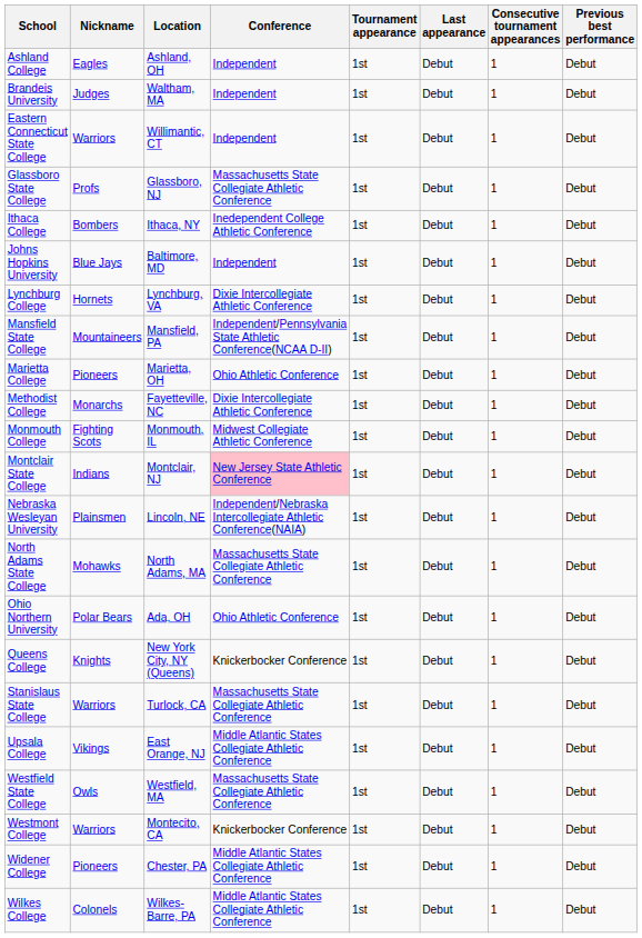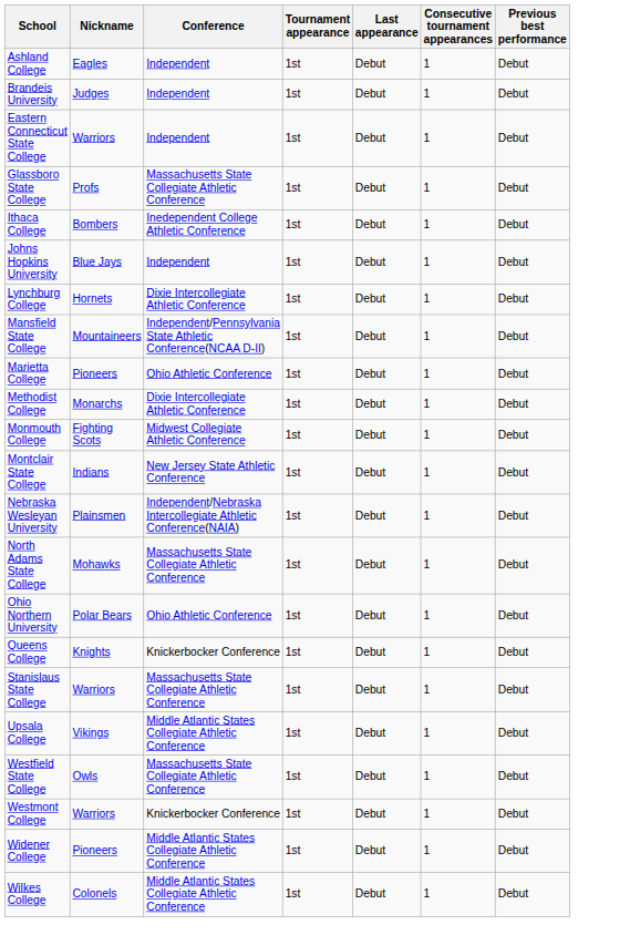 <table class="wikitable sortable">
 <tr>
 <th>School</th>
 <th>Nickname</th>
-<th>Location</th>
 <th>Conference</th>
 <th data-sort-type="number">Tournament<br>appearance</th>
 <th data-sort-type="number">Last<br>appearance</th>
 <th>Consecutive<br>tournament<br>appearances</th>
 <th>Previous best<br>performance</th>
 </tr>
 <tr>
 <td><a href='#'>Ashland College</a></td>
 <td><a href='#'>Eagles</a></td>
-<td><a href='#'>Ashland, OH</a></td>
 <td><a href='#'>Independent</a></td>
 <td>1st</td>
 <td>Debut</td>
 <td>1</td>
 <td>Debut</td>
 </tr>
 <tr>
 <td><a href='#'>Brandeis University</a></td>
 <td><a href='#'>Judges</a></td>
-<td><a href='#'>Waltham, MA</a></td>
 <td><a href='#'>Independent</a></td>
 <td>1st</td>
 <td>Debut</td>
 <td>1</td>
 <td>Debut</td>
 </tr>
 <tr>
 <td><a href='#'>Eastern Connecticut State College</a></td>
 <td><a href='#'>Warriors</a></td>
-<td><a href='#'>Willimantic, CT</a></td>
 <td><a href='#'>Independent</a></td>
 <td>1st</td>
 <td>Debut</td>
 <td>1</td>
 <td>Debut</td>
 </tr>
 <tr>
 <td><a href='#'>Glassboro State College</a></td>
 <td><a href='#'>Profs</a></td>
-<td><a href='#'>Glassboro, NJ</a></td>
 <td><a href='#'>Massachusetts State Collegiate Athletic Conference</a></td>
 <td>1st</td>
 <td>Debut</td>
 <td>1</td>
 <td>Debut</td>
 </tr>
 <tr>
 <td><a href='#'>Ithaca College</a></td>
 <td><a href='#'>Bombers</a></td>
-<td><a href='#'>Ithaca, NY</a></td>
 <td><a href='#'>Inedependent College Athletic Conference</a></td>
 <td>1st</td>
 <td>Debut</td>
 <td>1</td>
 <td>Debut</td>
 </tr>
 <tr>
 <td><a href='#'>Johns Hopkins University</a></td>
 <td><a href='#'>Blue Jays</a></td>
-<td><a href='#'>Baltimore, MD</a></td>
 <td><a href='#'>Independent</a></td>
 <td>1st</td>
 <td>Debut</td>
 <td>1</td>
 <td>Debut</td>
 </tr>
 <tr>
 <td><a href='#'>Lynchburg College</a></td>
 <td><a href='#'>Hornets</a></td>
-<td><a href='#'>Lynchburg, VA</a></td>
 <td><a href='#'>Dixie Intercollegiate Athletic Conference</a></td>
 <td>1st</td>
 <td>Debut</td>
 <td>1</td>
 <td>Debut</td>
 </tr>
 <tr>
 <td><a href='#'>Mansfield State College</a></td>
 <td><a href='#'>Mountaineers</a></td>
-<td><a href='#'>Mansfield, PA</a></td>
 <td><a href='#'>Independent</a>/<a href='#'>Pennsylvania State Athletic Conference</a>(<a href='#'>NCAA D-II</a>)</td>
 <td>1st</td>
 <td>Debut</td>
 <td>1</td>
 <td>Debut</td>
 </tr>
 <tr>
 <td><a href='#'>Marietta College</a></td>
 <td><a href='#'>Pioneers</a></td>
-<td><a href='#'>Marietta, OH</a></td>
 <td><a href='#'>Ohio Athletic Conference</a></td>
 <td>1st</td>
 <td>Debut</td>
 <td>1</td>
 <td>Debut</td>
 </tr>
 <tr>
 <td><a href='#'>Methodist College</a></td>
 <td><a href='#'>Monarchs</a></td>
-<td><a href='#'>Fayetteville, NC</a></td>
 <td><a href='#'>Dixie Intercollegiate Athletic Conference</a></td>
 <td>1st</td>
 <td>Debut</td>
 <td>1</td>
 <td>Debut</td>
 </tr>
 <tr>
 <td><a href='#'>Monmouth College</a></td>
 <td><a href='#'>Fighting Scots</a></td>
-<td><a href='#'>Monmouth, IL</a></td>
 <td><a href='#'>Midwest Collegiate Athletic Conference</a></td>
 <td>1st</td>
 <td>Debut</td>
 <td>1</td>
 <td>Debut</td>
 </tr>
 <tr>
 <td><a href='#'>Montclair State College</a></td>
 <td><a href='#'>Indians</a></td>
-<td><a href='#'>Montclair, NJ</a></td>
-<td style="background: pink;"><a href='#'>New Jersey State Athletic Conference</a></td>
+<td><a href='#'>New Jersey State Athletic Conference</a></td>
 <td>1st</td>
 <td>Debut</td>
 <td>1</td>
 <td>Debut</td>
 </tr>
 <tr>
 <td><a href='#'>Nebraska Wesleyan University</a></td>
 <td><a href='#'>Plainsmen</a></td>
-<td><a href='#'>Lincoln, NE</a></td>
 <td><a href='#'>Independent</a>/<a href='#'>Nebraska Intercollegiate Athletic Conference</a>(<a href='#'>NAIA</a>)</td>
 <td>1st</td>
 <td>Debut</td>
 <td>1</td>
 <td>Debut</td>
 </tr>
 <tr>
 <td><a href='#'>North Adams State College</a></td>
 <td><a href='#'>Mohawks</a></td>
-<td><a href='#'>North Adams, MA</a></td>
 <td><a href='#'>Massachusetts State Collegiate Athletic Conference</a></td>
 <td>1st</td>
 <td>Debut</td>
 <td>1</td>
 <td>Debut</td>
 </tr>
 <tr>
 <td><a href='#'>Ohio Northern University</a></td>
 <td><a href='#'>Polar Bears</a></td>
-<td><a href='#'>Ada, OH</a></td>
 <td><a href='#'>Ohio Athletic Conference</a></td>
 <td>1st</td>
 <td>Debut</td>
 <td>1</td>
 <td>Debut</td>
 </tr>
 <tr>
 <td><a href='#'>Queens College</a></td>
 <td><a href='#'>Knights</a></td>
-<td><a href='#'>New York City, NY (Queens)</a></td>
 <td>Knickerbocker Conference</td>
 <td>1st</td>
 <td>Debut</td>
 <td>1</td>
 <td>Debut</td>
 </tr>
 <tr>
 <td><a href='#'>Stanislaus State College</a></td>
 <td><a href='#'>Warriors</a></td>
-<td><a href='#'>Turlock, CA</a></td>
 <td><a href='#'>Massachusetts State Collegiate Athletic Conference</a></td>
 <td>1st</td>
 <td>Debut</td>
 <td>1</td>
 <td>Debut</td>
 </tr>
 <tr>
 <td><a href='#'>Upsala College</a></td>
 <td><a href='#'>Vikings</a></td>
-<td><a href='#'>East Orange, NJ</a></td>
 <td><a href='#'>Middle Atlantic States Collegiate Athletic Conference</a></td>
 <td>1st</td>
 <td>Debut</td>
 <td>1</td>
 <td>Debut</td>
 </tr>
 <tr>
 <td><a href='#'>Westfield State College</a></td>
 <td><a href='#'>Owls</a></td>
-<td><a href='#'>Westfield, MA</a></td>
 <td><a href='#'>Massachusetts State Collegiate Athletic Conference</a></td>
 <td>1st</td>
 <td>Debut</td>
 <td>1</td>
 <td>Debut</td>
 </tr>
 <tr>
 <td><a href='#'>Westmont College</a></td>
 <td><a href='#'>Warriors</a></td>
-<td><a href='#'>Montecito, CA</a></td>
 <td>Knickerbocker Conference</td>
 <td>1st</td>
 <td>Debut</td>
 <td>1</td>
 <td>Debut</td>
 </tr>
 <tr>
 <td><a href='#'>Widener College</a></td>
 <td><a href='#'>Pioneers</a></td>
-<td><a href='#'>Chester, PA</a></td>
 <td><a href='#'>Middle Atlantic States Collegiate Athletic Conference</a></td>
 <td>1st</td>
 <td>Debut</td>
 <td>1</td>
 <td>Debut</td>
 </tr>
 <tr>
 <td><a href='#'>Wilkes College</a></td>
 <td><a href='#'>Colonels</a></td>
-<td><a href='#'>Wilkes-Barre, PA</a></td>
 <td><a href='#'>Middle Atlantic States Collegiate Athletic Conference</a></td>
 <td>1st</td>
 <td>Debut</td>
 <td>1</td>
 <td>Debut</td>
 </tr>
 </table>
